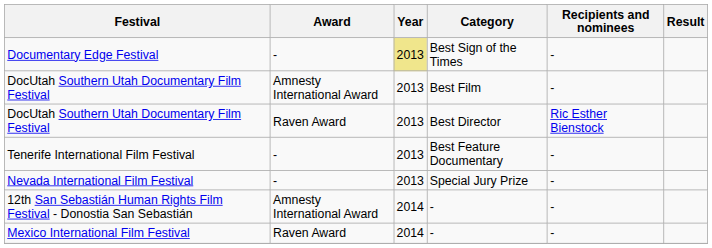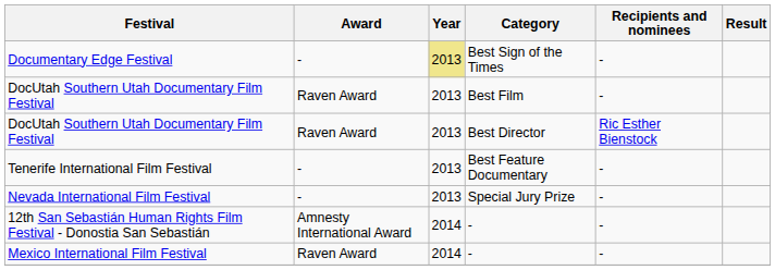 <table class="wikitable sortable" style="font-size: 95%;">
 <tr>
 <th>Festival</th>
 <th>Award</th>
 <th>Year</th>
 <th>Category</th>
 <th>Recipients and nominees</th>
 <th>Result</th>
 </tr>
 <tr>
 <td><a href='#'>Documentary Edge Festival</a></td>
 <td>-</td>
 <td style="background: khaki;">2013</td>
 <td>Best Sign of the Times</td>
 <td>-</td>
 <td></td>
 </tr>
 <tr>
 <td>DocUtah <a href='#'>Southern Utah Documentary Film Festival</a></td>
-<td>Amnesty International Award</td>
+<td>Raven Award</td>
 <td>2013</td>
 <td>Best Film</td>
 <td>-</td>
 <td></td>
 </tr>
 <tr>
 <td>DocUtah <a href='#'>Southern Utah Documentary Film Festival</a></td>
 <td>Raven Award</td>
 <td>2013</td>
 <td>Best Director</td>
 <td><a href='#'>Ric Esther Bienstock</a></td>
 <td></td>
 </tr>
 <tr>
 <td>Tenerife International Film Festival</td>
 <td>-</td>
 <td>2013</td>
 <td>Best Feature Documentary</td>
 <td>-</td>
 <td></td>
 </tr>
 <tr>
 <td><a href='#'>Nevada International Film Festival</a></td>
 <td>-</td>
 <td>2013</td>
 <td>Special Jury Prize</td>
 <td>-</td>
 <td></td>
 </tr>
 <tr>
 <td>12th <a href='#'>San Sebastián Human Rights Film Festival</a> - Donostia San Sebastián</td>
 <td>Amnesty International Award</td>
 <td>2014</td>
 <td>-</td>
 <td>-</td>
 <td></td>
 </tr>
 <tr>
 <td><a href='#'>Mexico International Film Festival</a></td>
 <td>Raven Award</td>
 <td>2014</td>
 <td>-</td>
 <td>-</td>
 <td></td>
 </tr>
 <tr>
 </tr>
 </table>
